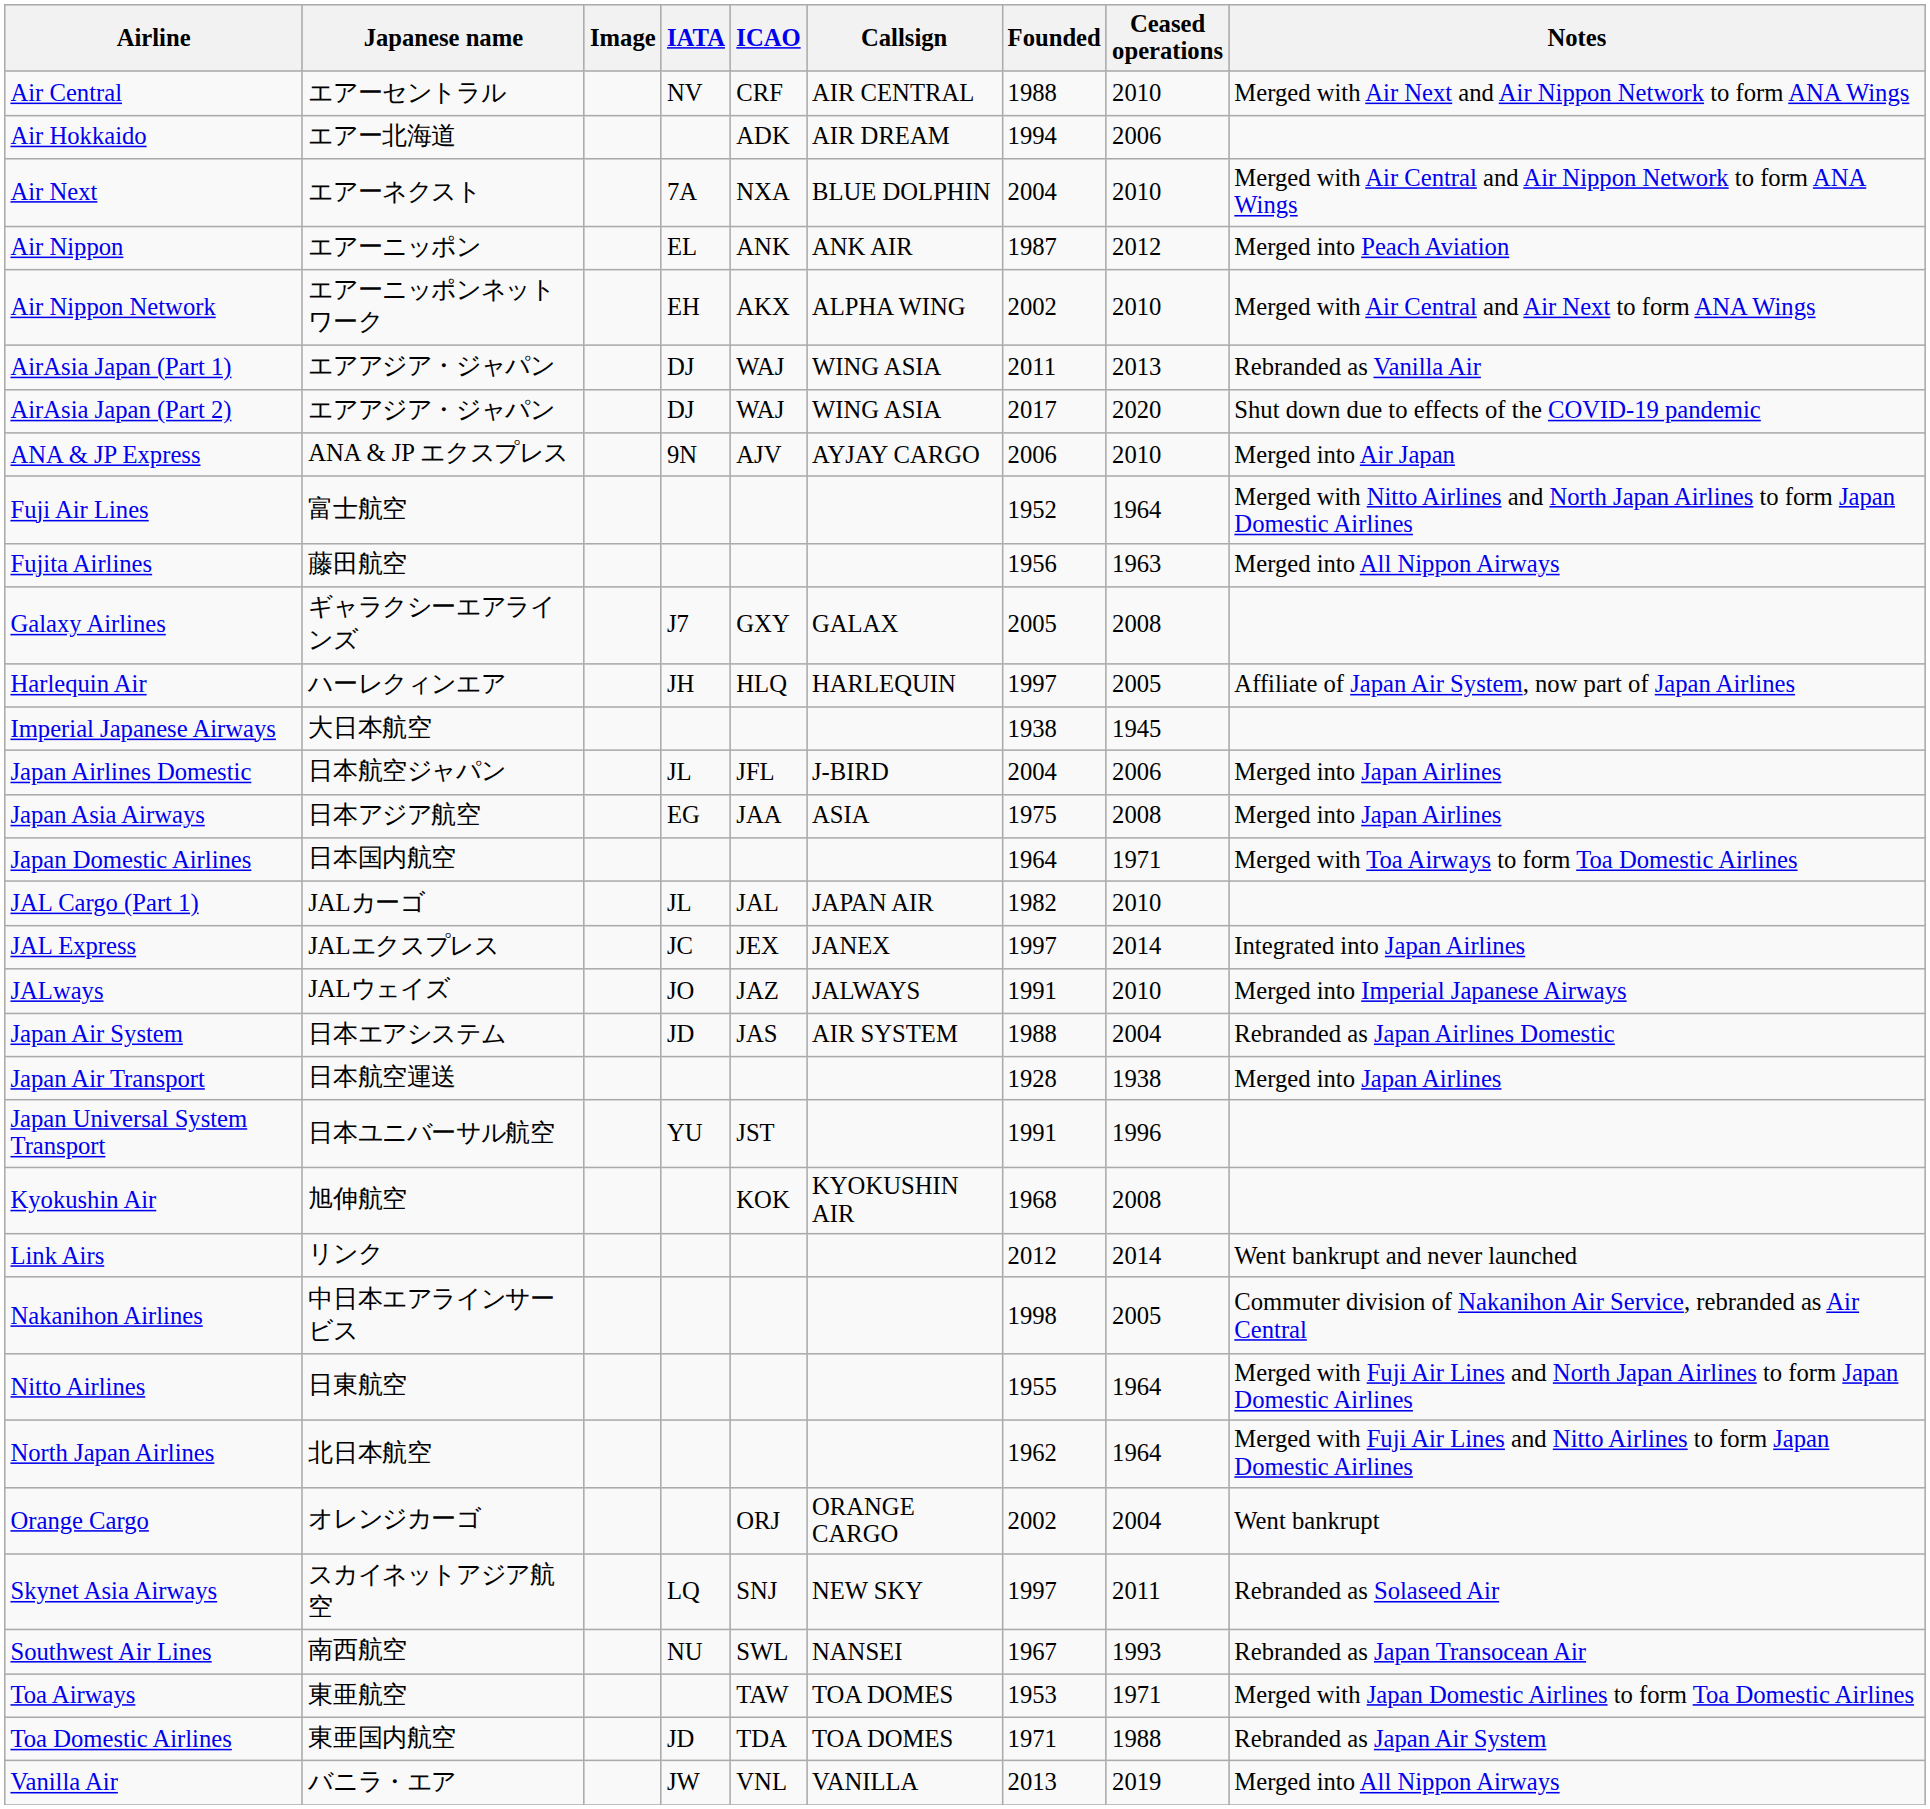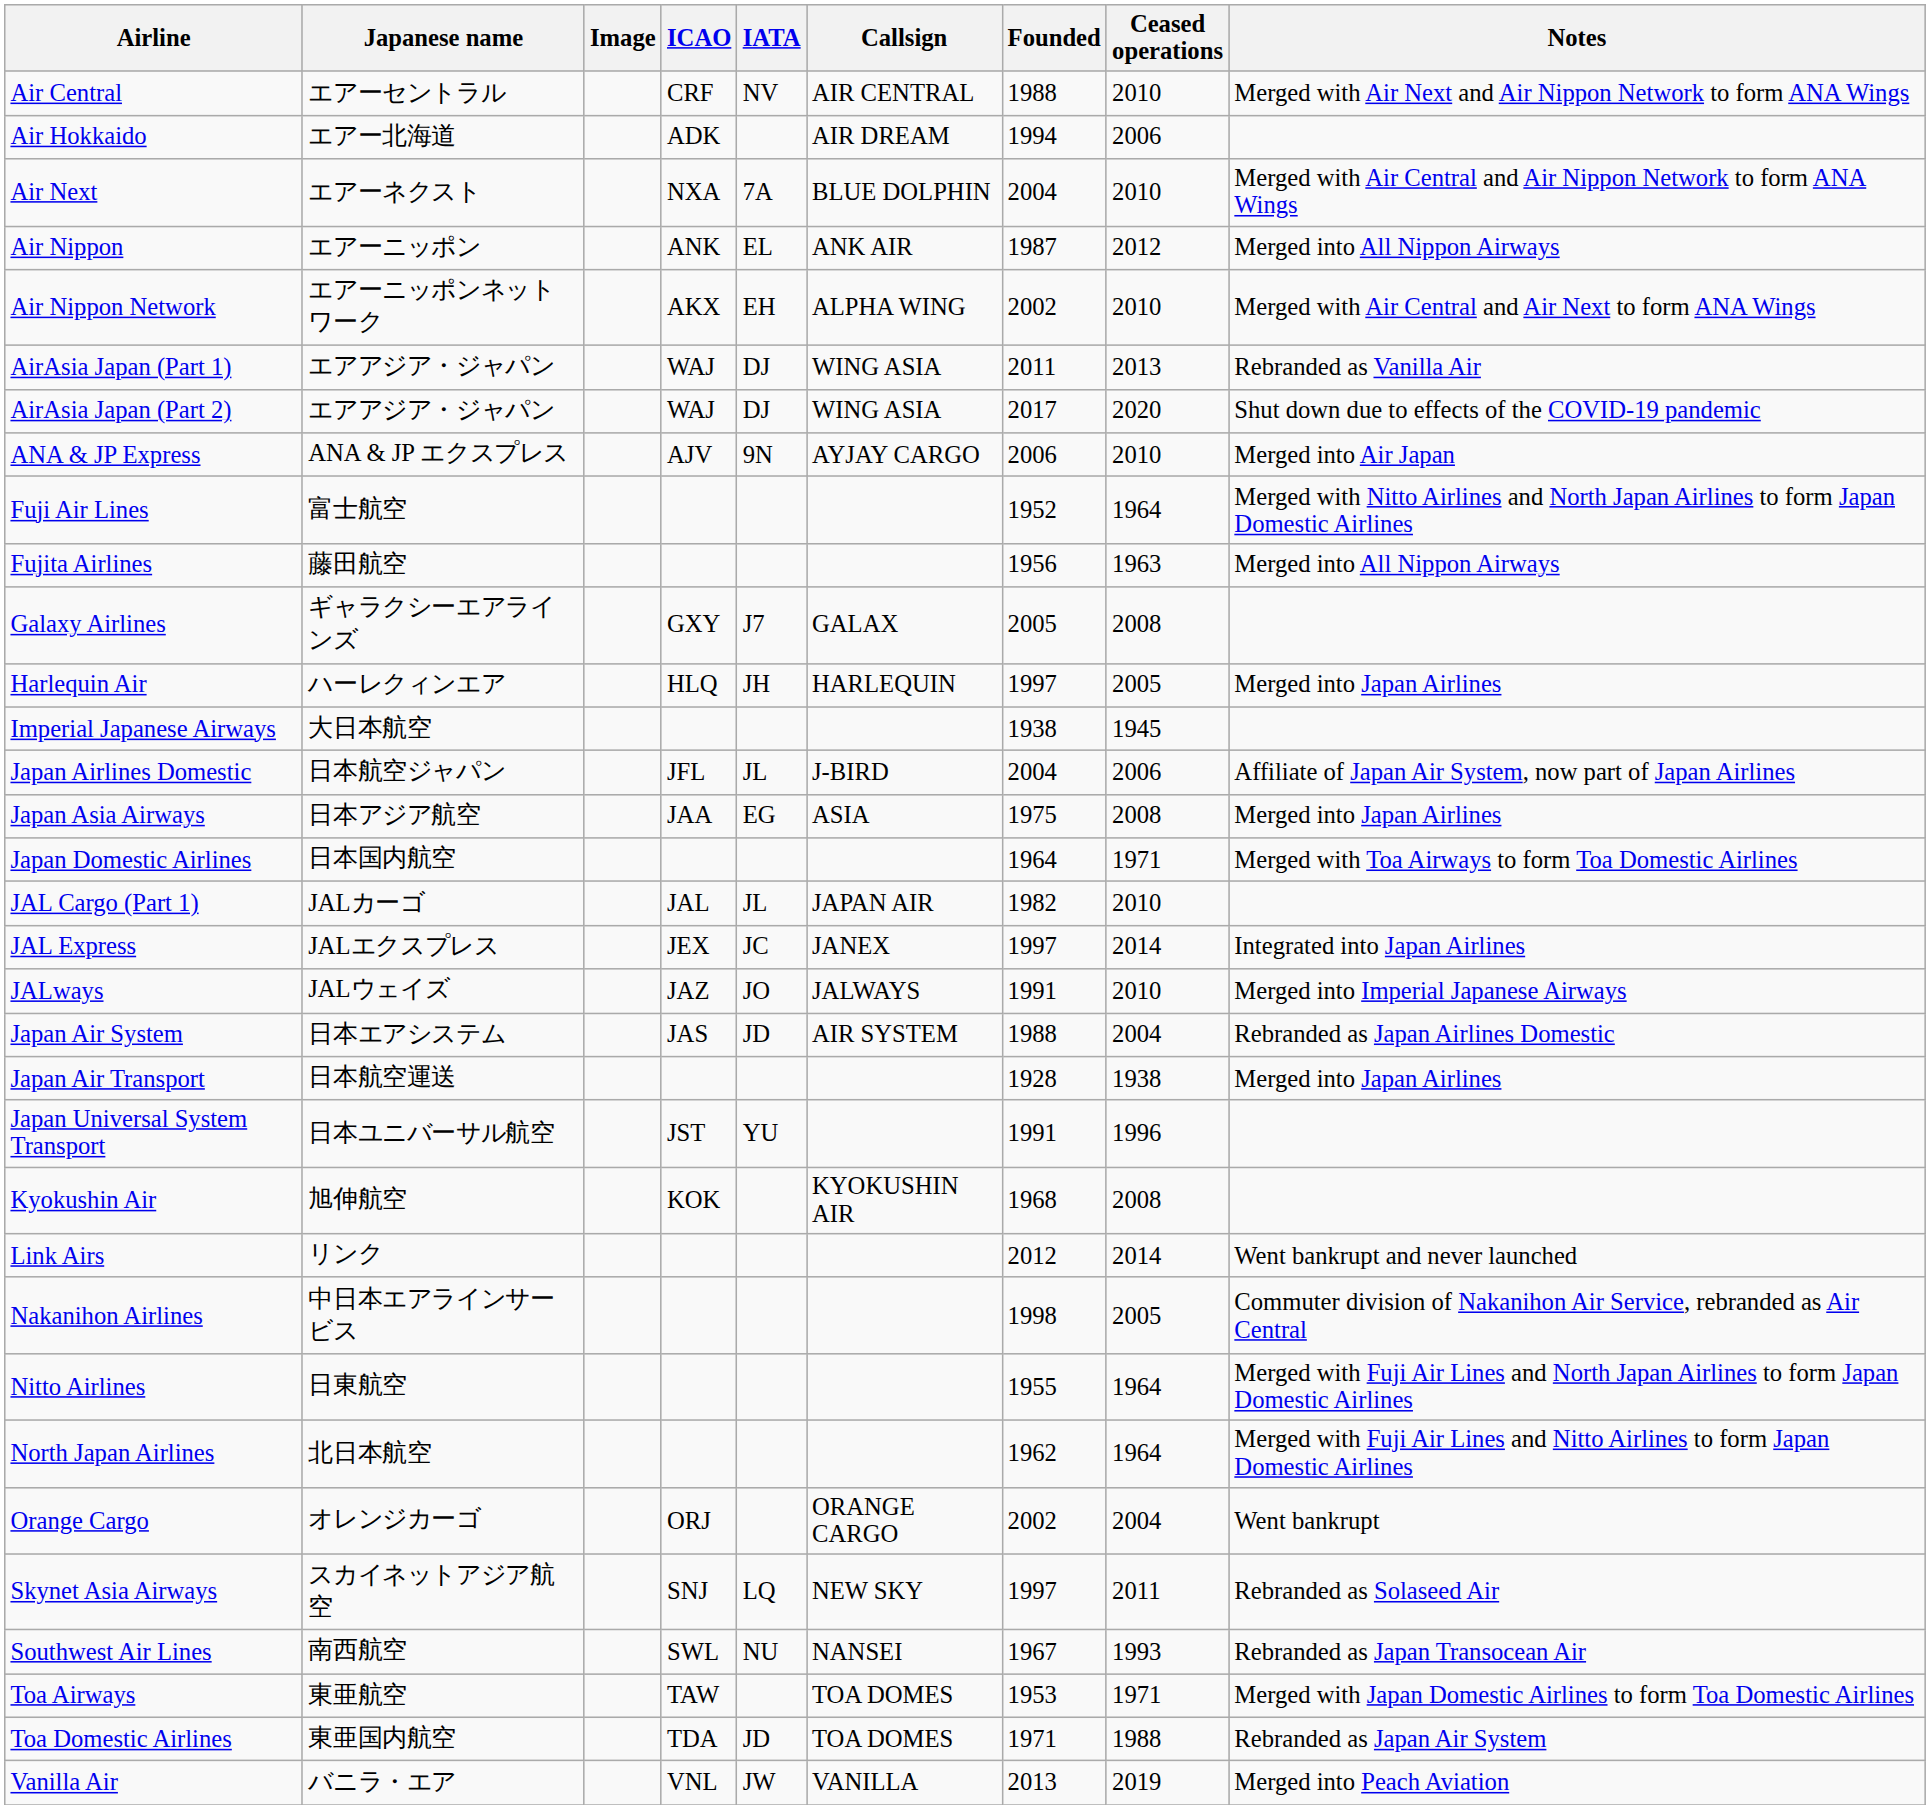 <table class="wikitable sortable">
 <tr>
 <th>Airline</th>
 <th>Japanese name</th>
 <th>Image</th>
+<th><a href='#'>ICAO</a></th>
 <th><a href='#'>IATA</a></th>
-<th><a href='#'>ICAO</a></th>
 <th>Callsign</th>
 <th>Founded</th>
 <th>Ceased <br> operations</th>
 <th>Notes</th>
 </tr>
 <tr>
 <td><a href='#'>Air Central</a></td>
 <td>エアーセントラル</td>
 <td></td>
+<td>CRF</td>
 <td>NV</td>
-<td>CRF</td>
 <td>AIR CENTRAL</td>
 <td>1988</td>
 <td>2010</td>
 <td>Merged with <a href='#'>Air Next</a> and <a href='#'>Air Nippon Network</a> to form <a href='#'>ANA Wings</a></td>
 </tr>
 <tr>
 <td><a href='#'>Air Hokkaido</a></td>
 <td>エアー北海道</td>
 <td></td>
+<td>ADK</td>
 <td></td>
-<td>ADK</td>
 <td>AIR DREAM</td>
 <td>1994</td>
 <td>2006</td>
 <td></td>
 </tr>
 <tr>
 <td><a href='#'>Air Next</a></td>
 <td>エアーネクスト</td>
 <td></td>
+<td>NXA</td>
 <td>7A</td>
-<td>NXA</td>
 <td>BLUE DOLPHIN</td>
 <td>2004</td>
 <td>2010</td>
 <td>Merged with <a href='#'>Air Central</a> and <a href='#'>Air Nippon Network</a> to form <a href='#'>ANA Wings</a></td>
 </tr>
 <tr>
 <td><a href='#'>Air Nippon</a></td>
 <td>エアーニッポン</td>
 <td></td>
+<td>ANK</td>
 <td>EL</td>
-<td>ANK</td>
 <td>ANK AIR</td>
 <td>1987</td>
 <td>2012</td>
-<td>Merged into <a href='#'>Peach Aviation</a></td>
+<td>Merged into <a href='#'>All Nippon Airways</a></td>
 </tr>
 <tr>
 <td><a href='#'>Air Nippon Network</a></td>
 <td>エアーニッポンネットワーク</td>
 <td></td>
+<td>AKX</td>
 <td>EH</td>
-<td>AKX</td>
 <td>ALPHA WING</td>
 <td>2002</td>
 <td>2010</td>
 <td>Merged with <a href='#'>Air Central</a> and <a href='#'>Air Next</a> to form <a href='#'>ANA Wings</a></td>
 </tr>
 <tr>
 <td><a href='#'>AirAsia Japan (Part 1)</a></td>
 <td>エアアジア・ジャパン</td>
 <td></td>
+<td>WAJ</td>
 <td>DJ</td>
-<td>WAJ</td>
 <td>WING ASIA</td>
 <td>2011</td>
 <td>2013</td>
 <td>Rebranded as <a href='#'>Vanilla Air</a></td>
 </tr>
 <tr>
 <td><a href='#'>AirAsia Japan (Part 2)</a></td>
 <td>エアアジア・ジャパン</td>
 <td></td>
+<td>WAJ</td>
 <td>DJ</td>
-<td>WAJ</td>
 <td>WING ASIA</td>
 <td>2017</td>
 <td>2020</td>
 <td>Shut down due to effects of the <a href='#'>COVID-19 pandemic</a></td>
 </tr>
 <tr>
 <td><a href='#'>ANA & JP Express</a></td>
 <td>ANA & JP エクスプレス</td>
 <td></td>
+<td>AJV</td>
 <td>9N</td>
-<td>AJV</td>
 <td>AYJAY CARGO</td>
 <td>2006</td>
 <td>2010</td>
 <td>Merged into <a href='#'>Air Japan</a></td>
 </tr>
 <tr>
 <td><a href='#'>Fuji Air Lines</a></td>
 <td>富士航空</td>
 <td></td>
 <td></td>
 <td></td>
 <td></td>
 <td>1952</td>
 <td>1964</td>
 <td>Merged with <a href='#'>Nitto Airlines</a> and <a href='#'>North Japan Airlines</a> to form <a href='#'>Japan Domestic Airlines</a></td>
 </tr>
 <tr>
 <td><a href='#'>Fujita Airlines</a></td>
 <td>藤田航空</td>
 <td></td>
 <td></td>
 <td></td>
 <td></td>
 <td>1956</td>
 <td>1963</td>
 <td>Merged into <a href='#'>All Nippon Airways</a></td>
 </tr>
 <tr>
 <td><a href='#'>Galaxy Airlines</a></td>
 <td>ギャラクシーエアラインズ</td>
 <td></td>
+<td>GXY</td>
 <td>J7</td>
-<td>GXY</td>
 <td>GALAX</td>
 <td>2005</td>
 <td>2008</td>
 <td></td>
 </tr>
 <tr>
 <td><a href='#'>Harlequin Air</a></td>
 <td>ハーレクィンエア</td>
 <td></td>
+<td>HLQ</td>
 <td>JH</td>
-<td>HLQ</td>
 <td>HARLEQUIN</td>
 <td>1997</td>
 <td>2005</td>
-<td>Affiliate of <a href='#'>Japan Air System</a>, now part of <a href='#'>Japan Airlines</a></td>
+<td>Merged into <a href='#'>Japan Airlines</a></td>
 </tr>
 <tr>
 <td><a href='#'>Imperial Japanese Airways</a></td>
 <td>大日本航空</td>
 <td></td>
 <td></td>
 <td></td>
 <td></td>
 <td>1938</td>
 <td>1945</td>
 <td></td>
 </tr>
 <tr>
 <td><a href='#'>Japan Airlines Domestic</a></td>
 <td>日本航空ジャパン</td>
 <td></td>
+<td>JFL</td>
 <td>JL</td>
-<td>JFL</td>
 <td>J-BIRD</td>
 <td>2004</td>
 <td>2006</td>
-<td>Merged into <a href='#'>Japan Airlines</a></td>
+<td>Affiliate of <a href='#'>Japan Air System</a>, now part of <a href='#'>Japan Airlines</a></td>
 </tr>
 <tr>
 <td><a href='#'>Japan Asia Airways</a></td>
 <td>日本アジア航空</td>
 <td></td>
+<td>JAA</td>
 <td>EG</td>
-<td>JAA</td>
 <td>ASIA</td>
 <td>1975</td>
 <td>2008</td>
 <td>Merged into <a href='#'>Japan Airlines</a></td>
 </tr>
 <tr>
 <td><a href='#'>Japan Domestic Airlines</a></td>
 <td>日本国内航空</td>
 <td></td>
 <td></td>
 <td></td>
 <td></td>
 <td>1964</td>
 <td>1971</td>
 <td>Merged with <a href='#'>Toa Airways</a> to form <a href='#'>Toa Domestic Airlines</a></td>
 </tr>
 <tr>
 <td><a href='#'>JAL Cargo (Part 1)</a></td>
 <td>JALカーゴ</td>
 <td></td>
+<td>JAL</td>
 <td>JL</td>
-<td>JAL</td>
 <td>JAPAN AIR</td>
 <td>1982</td>
 <td>2010</td>
 <td></td>
 </tr>
 <tr>
 <td><a href='#'>JAL Express</a></td>
 <td>JALエクスプレス</td>
 <td></td>
+<td>JEX</td>
 <td>JC</td>
-<td>JEX</td>
 <td>JANEX</td>
 <td>1997</td>
 <td>2014</td>
 <td>Integrated into <a href='#'>Japan Airlines</a></td>
 </tr>
 <tr>
 <td><a href='#'>JALways</a></td>
 <td>JALウェイズ</td>
 <td></td>
+<td>JAZ</td>
 <td>JO</td>
-<td>JAZ</td>
 <td>JALWAYS</td>
 <td>1991</td>
 <td>2010</td>
 <td>Merged into <a href='#'>Imperial Japanese Airways</a></td>
 </tr>
 <tr>
 <td><a href='#'>Japan Air System</a></td>
 <td>日本エアシステム</td>
 <td></td>
+<td>JAS</td>
 <td>JD</td>
-<td>JAS</td>
 <td>AIR SYSTEM</td>
 <td>1988</td>
 <td>2004</td>
 <td>Rebranded as <a href='#'>Japan Airlines Domestic</a></td>
 </tr>
 <tr>
 <td><a href='#'>Japan Air Transport</a></td>
 <td>日本航空運送</td>
 <td></td>
 <td></td>
 <td></td>
 <td></td>
 <td>1928</td>
 <td>1938</td>
 <td>Merged into <a href='#'>Japan Airlines</a></td>
 </tr>
 <tr>
 <td><a href='#'>Japan Universal System Transport</a></td>
 <td>日本ユニバーサル航空</td>
 <td></td>
+<td>JST</td>
 <td>YU</td>
-<td>JST</td>
 <td></td>
 <td>1991</td>
 <td>1996</td>
 <td><br></td>
 </tr>
 <tr>
 <td><a href='#'>Kyokushin Air</a></td>
 <td>旭伸航空</td>
 <td></td>
+<td>KOK</td>
 <td></td>
-<td>KOK</td>
 <td>KYOKUSHIN AIR</td>
 <td>1968</td>
 <td>2008</td>
 <td></td>
 </tr>
 <tr>
 <td><a href='#'>Link Airs</a></td>
 <td>リンク</td>
 <td></td>
 <td></td>
 <td></td>
 <td></td>
 <td>2012</td>
 <td>2014</td>
 <td>Went bankrupt and never launched</td>
 </tr>
 <tr>
 <td><a href='#'>Nakanihon Airlines</a></td>
 <td>中日本エアラインサービス</td>
 <td></td>
 <td></td>
 <td></td>
 <td></td>
 <td>1998</td>
 <td>2005</td>
 <td>Commuter division of <a href='#'>Nakanihon Air Service</a>, rebranded as <a href='#'>Air Central</a></td>
 </tr>
 <tr>
 <td><a href='#'>Nitto Airlines</a></td>
 <td>日東航空</td>
 <td></td>
 <td></td>
 <td></td>
 <td></td>
 <td>1955</td>
 <td>1964</td>
 <td>Merged with <a href='#'>Fuji Air Lines</a> and <a href='#'>North Japan Airlines</a> to form <a href='#'>Japan Domestic Airlines</a></td>
 </tr>
 <tr>
 <td><a href='#'>North Japan Airlines</a></td>
 <td>北日本航空</td>
 <td></td>
 <td></td>
 <td></td>
 <td></td>
 <td>1962</td>
 <td>1964</td>
 <td>Merged with <a href='#'>Fuji Air Lines</a> and <a href='#'>Nitto Airlines</a> to form <a href='#'>Japan Domestic Airlines</a></td>
 </tr>
 <tr>
 <td><a href='#'>Orange Cargo</a></td>
 <td>オレンジカーゴ</td>
 <td></td>
+<td>ORJ</td>
 <td></td>
-<td>ORJ</td>
 <td>ORANGE CARGO</td>
 <td>2002</td>
 <td>2004</td>
 <td>Went bankrupt</td>
 </tr>
 <tr>
 <td><a href='#'>Skynet Asia Airways</a></td>
 <td>スカイネットアジア航空</td>
 <td></td>
+<td>SNJ</td>
 <td>LQ</td>
-<td>SNJ</td>
 <td>NEW SKY</td>
 <td>1997</td>
 <td>2011</td>
 <td>Rebranded as <a href='#'>Solaseed Air</a></td>
 </tr>
 <tr>
 <td><a href='#'>Southwest Air Lines</a></td>
 <td>南西航空</td>
 <td></td>
+<td>SWL</td>
 <td>NU</td>
-<td>SWL</td>
 <td>NANSEI</td>
 <td>1967</td>
 <td>1993</td>
 <td>Rebranded as <a href='#'>Japan Transocean Air</a></td>
 </tr>
 <tr>
 <td><a href='#'>Toa Airways</a></td>
 <td>東亜航空</td>
 <td></td>
+<td>TAW</td>
 <td></td>
-<td>TAW</td>
 <td>TOA DOMES</td>
 <td>1953</td>
 <td>1971</td>
 <td>Merged with <a href='#'>Japan Domestic Airlines</a> to form <a href='#'>Toa Domestic Airlines</a></td>
 </tr>
 <tr>
 <td><a href='#'>Toa Domestic Airlines</a></td>
 <td>東亜国内航空</td>
 <td></td>
+<td>TDA</td>
 <td>JD</td>
-<td>TDA</td>
 <td>TOA DOMES</td>
 <td>1971</td>
 <td>1988</td>
 <td>Rebranded as <a href='#'>Japan Air System</a></td>
 </tr>
 <tr>
 <td><a href='#'>Vanilla Air</a></td>
 <td>バニラ・エア</td>
 <td></td>
+<td>VNL</td>
 <td>JW</td>
-<td>VNL</td>
 <td>VANILLA</td>
 <td>2013</td>
 <td>2019</td>
-<td>Merged into <a href='#'>All Nippon Airways</a></td>
+<td>Merged into <a href='#'>Peach Aviation</a></td>
 </tr>
 </table>
